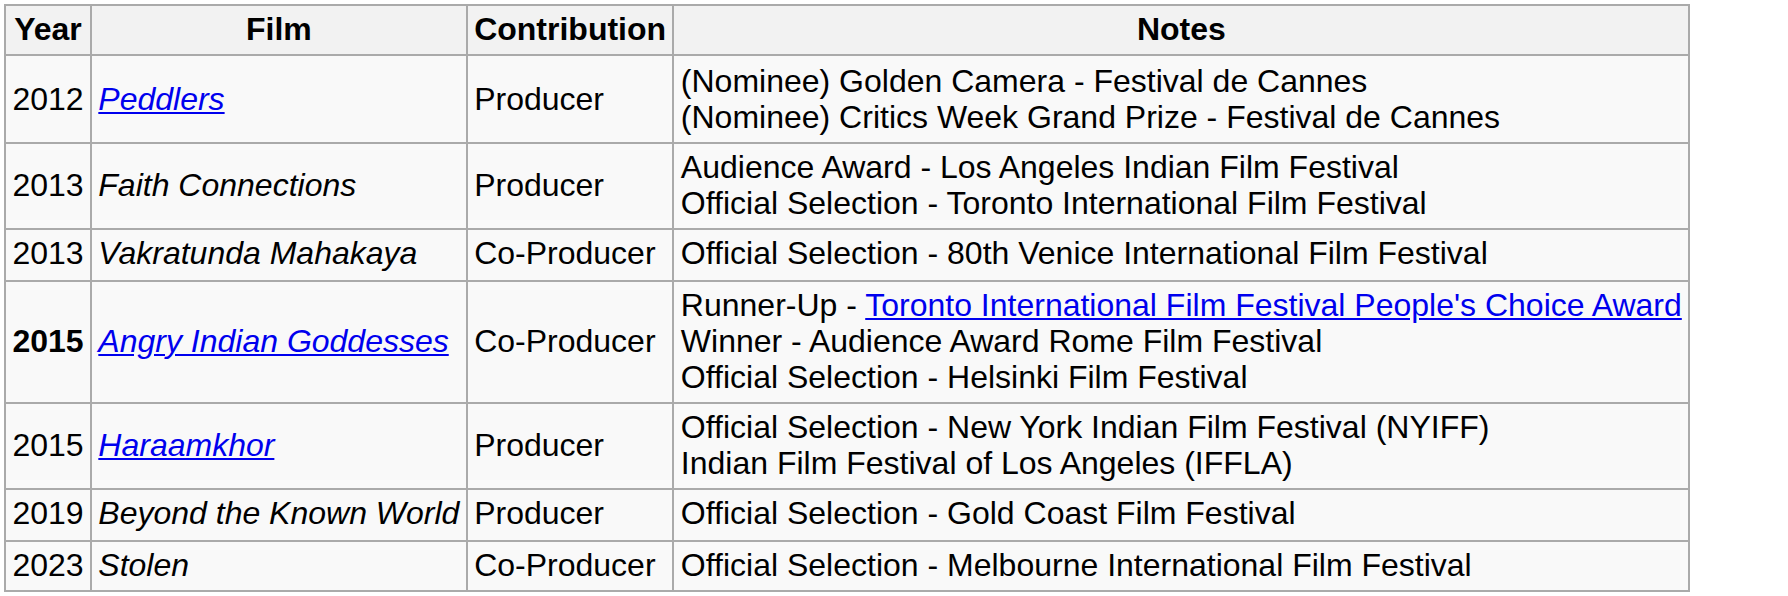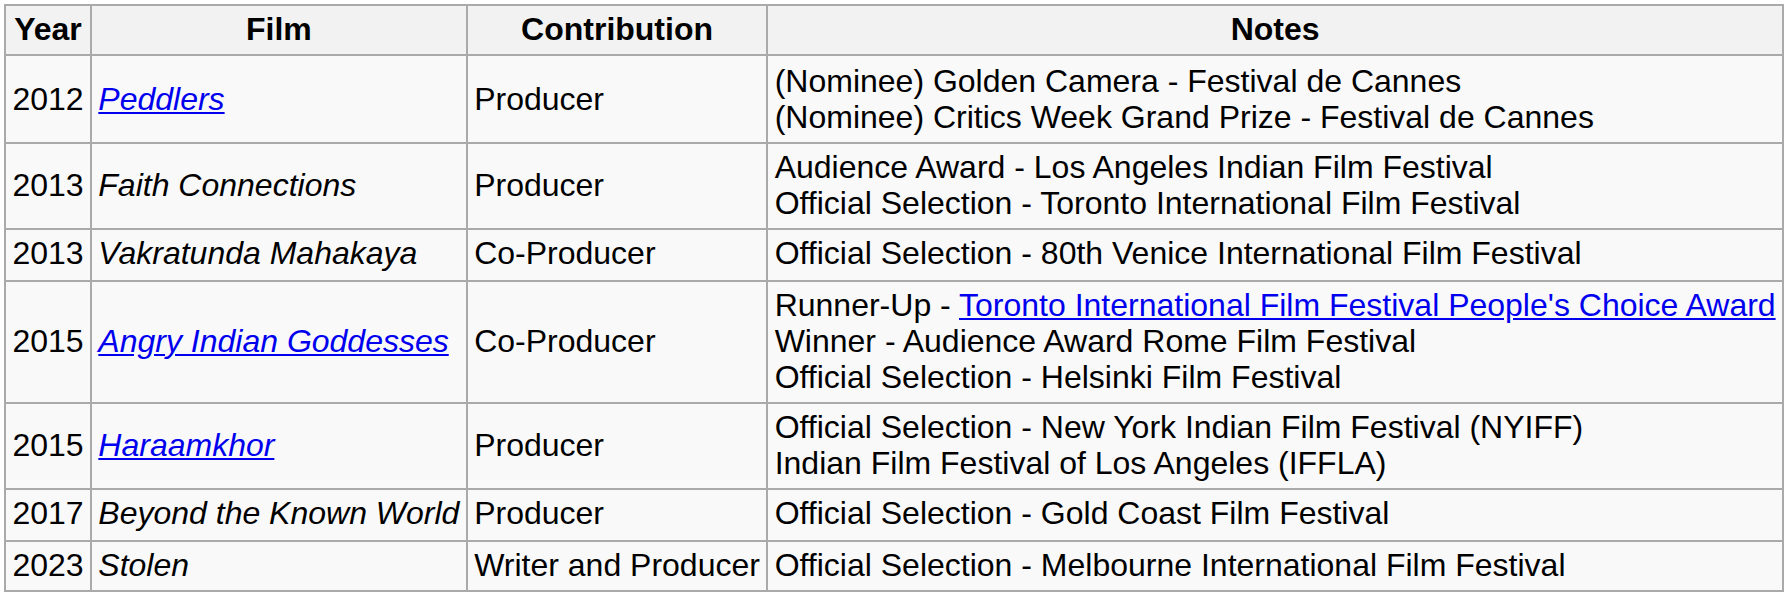 <table class="wikitable sortable">
 <tr>
 <th>Year</th>
 <th>Film</th>
 <th>Contribution</th>
 <th>Notes</th>
 </tr>
 <tr>
 <td>2012</td>
 <td><em><a href='#'>Peddlers</a></em></td>
 <td>Producer</td>
 <td>(Nominee) Golden Camera - Festival de Cannes<br>(Nominee) Critics Week Grand Prize - Festival de Cannes</td>
 </tr>
 <tr>
 <td>2013</td>
 <td><em>Faith Connections</em></td>
 <td>Producer</td>
 <td>Audience Award - Los Angeles Indian Film Festival<br>Official Selection - Toronto International Film Festival</td>
 </tr>
 <tr>
 <td>2013</td>
 <td><em>Vakratunda Mahakaya</em></td>
 <td>Co-Producer</td>
 <td>Official Selection - 80th Venice International Film Festival</td>
 </tr>
 <tr>
-<td><strong>2015</strong></td>
+<td>2015</td>
 <td><em><a href='#'>Angry Indian Goddesses</a></em></td>
 <td>Co-Producer</td>
 <td>Runner-Up - <a href='#'>Toronto International Film Festival People's Choice Award</a><br>Winner - Audience Award Rome Film Festival<br>Official Selection - Helsinki Film Festival</td>
 </tr>
 <tr>
 <td>2015</td>
 <td><em><a href='#'>Haraamkhor</a></em></td>
 <td>Producer</td>
 <td>Official Selection - New York Indian Film Festival (NYIFF)<br>Indian Film Festival of Los Angeles (IFFLA)</td>
 </tr>
 <tr>
-<td>2019</td>
+<td>2017</td>
 <td><em>Beyond the Known World</em></td>
 <td>Producer</td>
 <td>Official Selection - Gold Coast Film Festival</td>
 </tr>
 <tr>
 <td>2023</td>
 <td><em>Stolen</em></td>
-<td>Co-Producer</td>
+<td>Writer and Producer</td>
 <td>Official Selection - Melbourne International Film Festival</td>
 </tr>
 </table>
